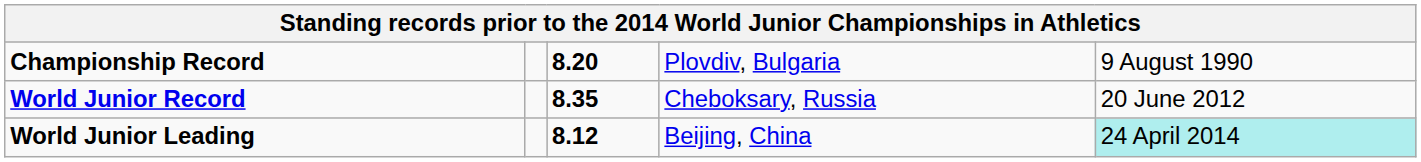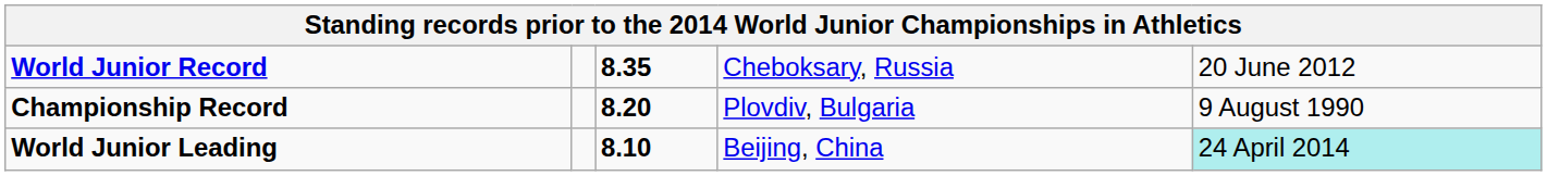 <table class="wikitable" width=75%>
 <tr>
 <th colspan="5">Standing records prior to the 2014 World Junior Championships in Athletics</th>
+</tr>
+<tr>
+<td><strong><a href='#'>World Junior Record</a></strong></td>
+<td></td>
+<td><strong>8.35</strong></td>
+<td><a href='#'>Cheboksary</a>, <a href='#'>Russia</a></td>
+<td>20 June 2012</td>
 </tr>
 <tr>
 <td><strong>Championship Record</strong></td>
 <td></td>
 <td><strong>8.20</strong></td>
 <td><a href='#'>Plovdiv</a>, <a href='#'>Bulgaria</a></td>
 <td>9 August 1990</td>
 </tr>
 <tr>
-<td><strong><a href='#'>World Junior Record</a></strong></td>
-<td></td>
-<td><strong>8.35</strong></td>
-<td><a href='#'>Cheboksary</a>, <a href='#'>Russia</a></td>
-<td>20 June 2012</td>
-</tr>
-<tr>
 <td><strong>World Junior Leading</strong></td>
 <td></td>
-<td><strong>8.12</strong></td>
+<td><strong>8.10</strong></td>
 <td><a href='#'>Beijing</a>, <a href='#'>China</a></td>
 <td style="background: paleturquoise;">24 April 2014</td>
 </tr>
 </table>
